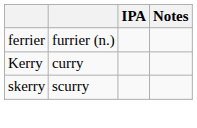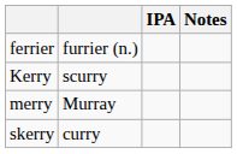 <table class="wikitable sortable mw-collapsible mw-collapsed">
 <tr>
 <th></th>
 <th></th>
 <th>IPA</th>
 <th>Notes</th>
 </tr>
 <tr>
 <td>ferrier</td>
 <td>furrier (n.)</td>
 <td></td>
 <td></td>
 </tr>
 <tr>
 <td>Kerry</td>
-<td>curry</td>
+<td>scurry</td>
+<td></td>
+<td></td>
+</tr>
+<tr>
+<td>merry</td>
+<td>Murray</td>
 <td></td>
 <td></td>
 </tr>
 <tr>
 <td>skerry</td>
-<td>scurry</td>
+<td>curry</td>
 <td></td>
 <td></td>
 </tr>
 </table>
